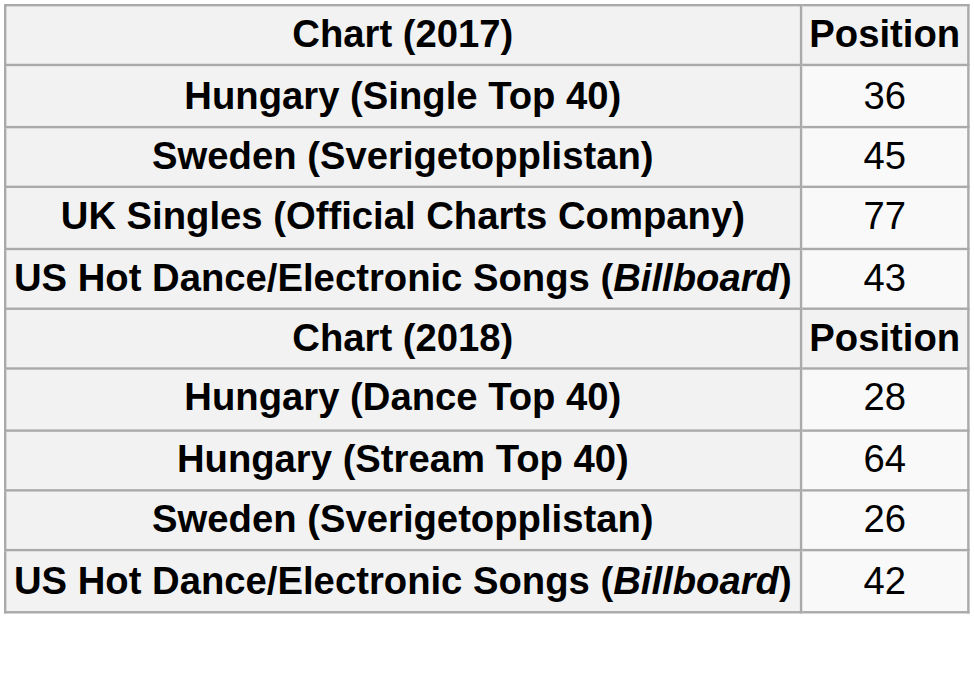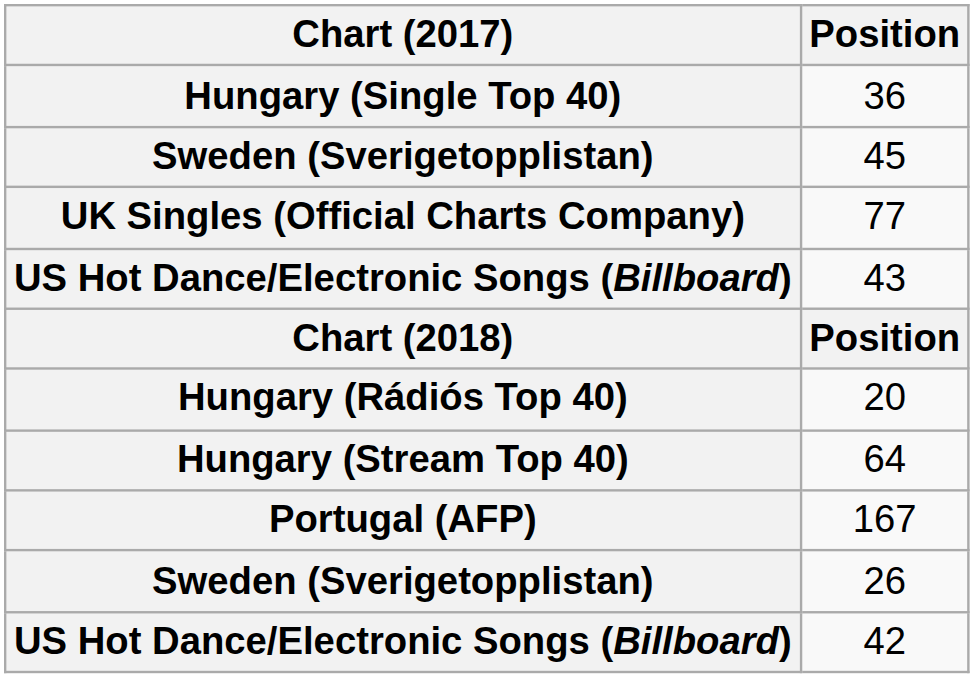 <table class="wikitable plainrowheaders sortable" style="text-align:center">
 <tr>
 <th scope="col">Chart (2017)</th>
 <th scope="col">Position</th>
 </tr>
 <tr>
 <th scope="row">Hungary (Single Top 40)</th>
 <td>36</td>
 </tr>
 <tr>
 <th scope="row">Sweden (Sverigetopplistan)</th>
 <td>45</td>
 </tr>
 <tr>
 <th scope="row">UK Singles (Official Charts Company)</th>
 <td>77</td>
 </tr>
 <tr>
 <th scope="row">US Hot Dance/Electronic Songs (<em>Billboard</em>)</th>
 <td>43</td>
 </tr>
 <tr>
 <th scope="col">Chart (2018)</th>
 <th scope="col">Position</th>
 </tr>
 <tr>
-<th scope="row">Hungary (Dance Top 40)</th>
-<td>28</td>
+<th scope="row">Hungary (Rádiós Top 40)</th>
+<td>20</td>
 </tr>
 <tr>
 <th scope="row">Hungary (Stream Top 40)</th>
 <td>64</td>
+</tr>
+<tr>
+<th scope="row">Portugal (AFP)</th>
+<td>167</td>
 </tr>
 <tr>
 <th scope="row">Sweden (Sverigetopplistan)</th>
 <td>26</td>
 </tr>
 <tr>
 <th scope="row">US Hot Dance/Electronic Songs (<em>Billboard</em>)</th>
 <td>42</td>
 </tr>
 </table>
